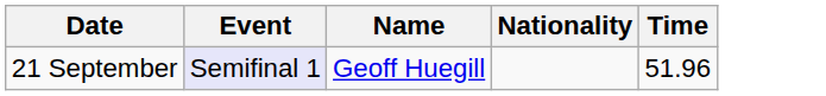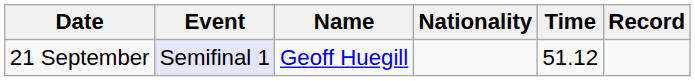 <table class="wikitable" style="text-align:center">
 <tr>
 <th>Date</th>
 <th>Event</th>
 <th>Name</th>
 <th>Nationality</th>
 <th>Time</th>
+<th>Record</th>
 </tr>
 <tr>
 <td>21 September</td>
 <td style="background: lavender;">Semifinal 1</td>
 <td><a href='#'>Geoff Huegill</a></td>
 <td align=left></td>
-<td>51.96</td>
+<td>51.12</td>
+<td></td>
 </tr>
 </table>
